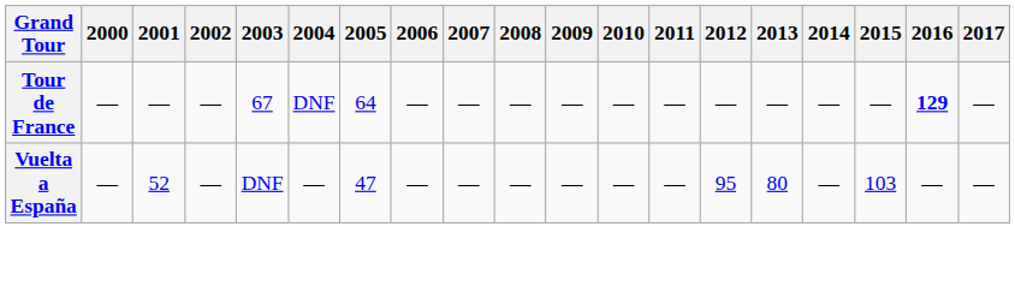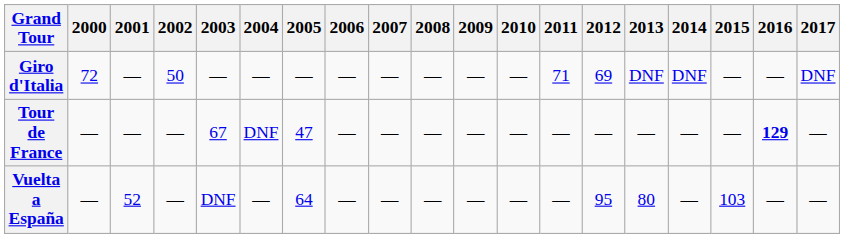 <table class="wikitable plainrowheaders">
 <tr>
 <th scope="col"><a href='#'>Grand Tour</a></th>
 <th scope="col">2000</th>
 <th scope="col">2001</th>
 <th scope="col">2002</th>
 <th scope="col">2003</th>
 <th scope="col">2004</th>
 <th scope="col">2005</th>
 <th scope="col">2006</th>
 <th scope="col">2007</th>
 <th scope="col">2008</th>
 <th scope="col">2009</th>
 <th scope="col">2010</th>
 <th scope="col">2011</th>
 <th scope="col">2012</th>
 <th scope="col">2013</th>
 <th scope="col">2014</th>
 <th scope="col">2015</th>
 <th scope="col">2016</th>
 <th scope="col">2017</th>
 </tr>
 <tr style="text-align:center;">
+<th scope="row"> <a href='#'>Giro d'Italia</a></th>
+<td><a href='#'>72</a></td>
+<td>—</td>
+<td><a href='#'>50</a></td>
+<td>—</td>
+<td>—</td>
+<td>—</td>
+<td>—</td>
+<td>—</td>
+<td>—</td>
+<td>—</td>
+<td>—</td>
+<td><a href='#'>71</a></td>
+<td><a href='#'>69</a></td>
+<td><a href='#'>DNF</a></td>
+<td><a href='#'>DNF</a></td>
+<td>—</td>
+<td>—</td>
+<td><a href='#'>DNF</a></td>
+</tr>
+<tr style="text-align:center;">
 <th scope="row"> <a href='#'>Tour de France</a></th>
 <td>—</td>
 <td>—</td>
 <td>—</td>
 <td><a href='#'>67</a></td>
 <td><a href='#'>DNF</a></td>
-<td><a href='#'>64</a></td>
+<td><a href='#'>47</a></td>
 <td>—</td>
 <td>—</td>
 <td>—</td>
 <td>—</td>
 <td>—</td>
 <td>—</td>
 <td>—</td>
 <td>—</td>
 <td>—</td>
 <td>—</td>
 <td><strong><a href='#'>129</a></strong></td>
 <td>—</td>
 </tr>
 <tr style="text-align:center;">
 <th scope="row"> <a href='#'>Vuelta a España</a></th>
 <td>—</td>
 <td><a href='#'>52</a></td>
 <td>—</td>
 <td><a href='#'>DNF</a></td>
 <td>—</td>
-<td><a href='#'>47</a></td>
+<td><a href='#'>64</a></td>
 <td>—</td>
 <td>—</td>
 <td>—</td>
 <td>—</td>
 <td>—</td>
 <td>—</td>
 <td><a href='#'>95</a></td>
 <td><a href='#'>80</a></td>
 <td>—</td>
 <td><a href='#'>103</a></td>
 <td>—</td>
 <td>—</td>
 </tr>
 </table>
